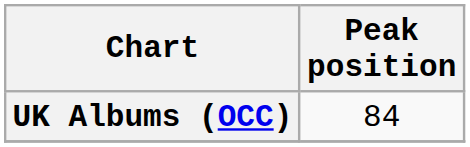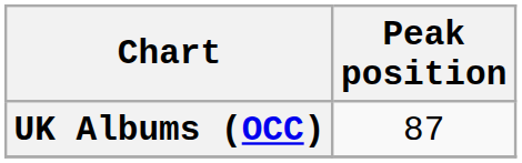 <table class="wikitable sortable plainrowheaders" style="text-align:center">
 <tr>
 <th>Chart</th>
 <th>Peak<br>position</th>
 </tr>
 <tr>
 <th scope="row">UK Albums (<a href='#'>OCC</a>)</th>
-<td>84</td>
+<td>87</td>
 </tr>
 <tr>
 </tr>
 </table>
